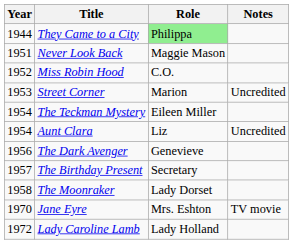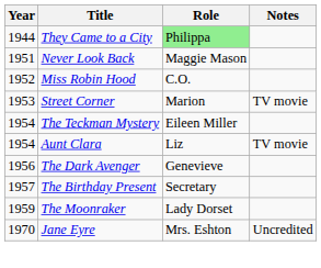 <table class="wikitable">
 <tr>
 <th>Year</th>
 <th>Title</th>
 <th>Role</th>
 <th>Notes</th>
 </tr>
 <tr>
 <td>1944</td>
 <td><em><a href='#'>They Came to a City</a></em></td>
 <td style="background: lightgreen;">Philippa</td>
 <td></td>
 </tr>
 <tr>
 <td>1951</td>
 <td><em><a href='#'>Never Look Back</a></em></td>
 <td>Maggie Mason</td>
 <td></td>
 </tr>
 <tr>
 <td>1952</td>
 <td><em><a href='#'>Miss Robin Hood</a></em></td>
 <td>C.O.</td>
 <td></td>
 </tr>
 <tr>
 <td>1953</td>
 <td><em><a href='#'>Street Corner</a></em></td>
 <td>Marion</td>
-<td>Uncredited</td>
+<td>TV movie</td>
 </tr>
 <tr>
 <td>1954</td>
 <td><em><a href='#'>The Teckman Mystery</a></em></td>
 <td>Eileen Miller</td>
 <td></td>
 </tr>
 <tr>
 <td>1954</td>
 <td><em><a href='#'>Aunt Clara</a></em></td>
 <td>Liz</td>
-<td>Uncredited</td>
+<td>TV movie</td>
 </tr>
 <tr>
 <td>1956</td>
 <td><em><a href='#'>The Dark Avenger</a></em></td>
 <td>Genevieve</td>
 <td></td>
 </tr>
 <tr>
 <td>1957</td>
 <td><em><a href='#'>The Birthday Present</a></em></td>
 <td>Secretary</td>
 <td></td>
 </tr>
 <tr>
-<td>1958</td>
+<td>1959</td>
 <td><em><a href='#'>The Moonraker</a></em></td>
 <td>Lady Dorset</td>
 <td></td>
 </tr>
 <tr>
 <td>1970</td>
 <td><em><a href='#'>Jane Eyre</a></em></td>
 <td>Mrs. Eshton</td>
-<td>TV movie</td>
-</tr>
-<tr>
-<td>1972</td>
-<td><em><a href='#'>Lady Caroline Lamb</a></em></td>
-<td>Lady Holland</td>
-<td></td>
+<td>Uncredited</td>
 </tr>
 </table>
